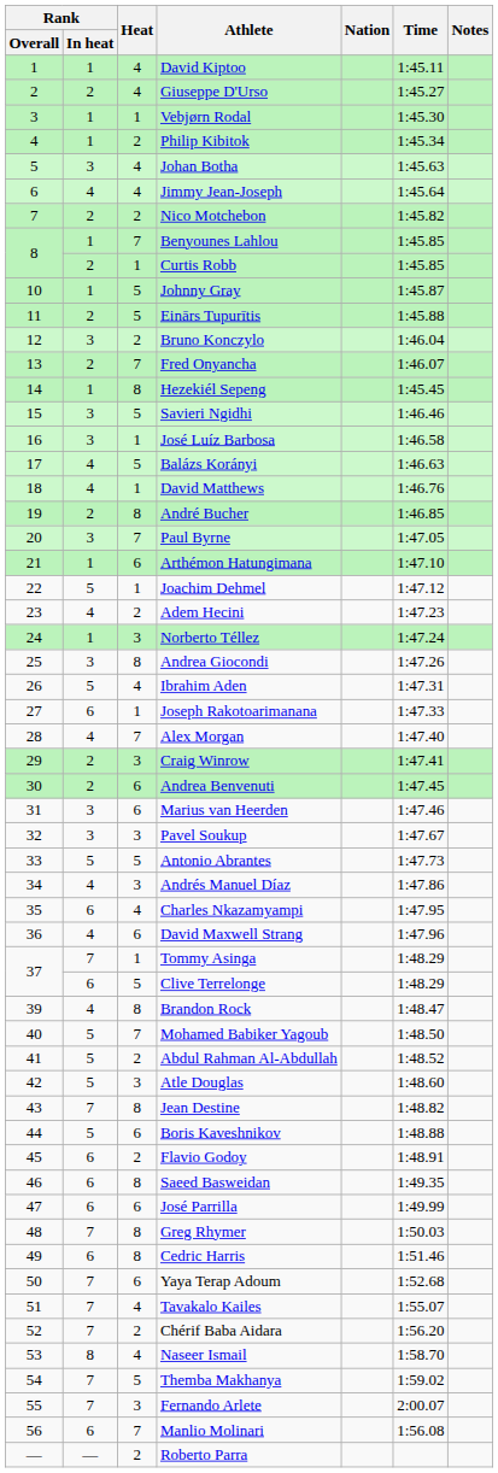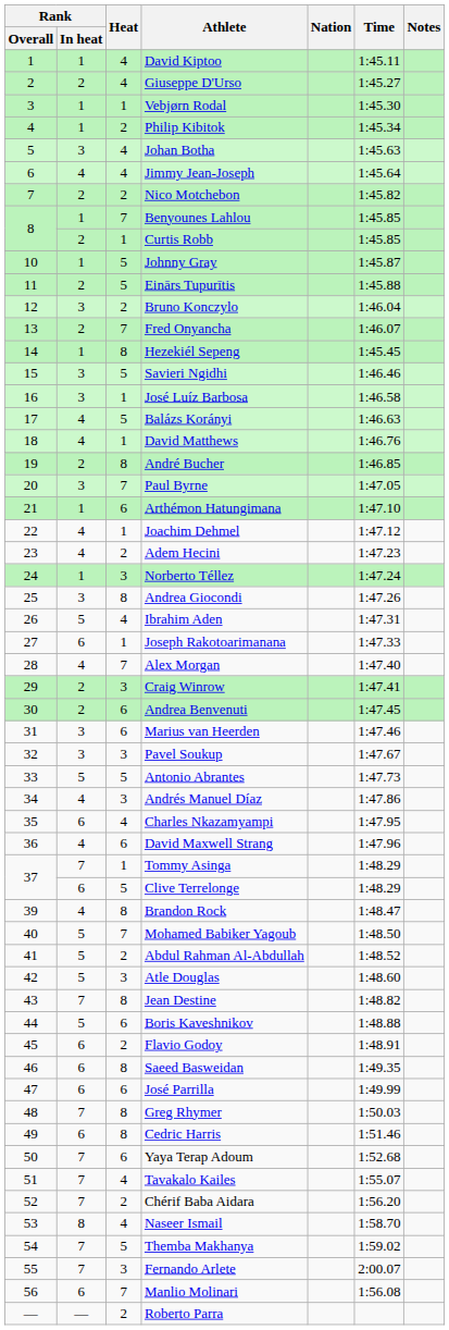 <table class="wikitable sortable" style="text-align:center">
 <tr>
 <th colspan=2>Rank</th>
 <th rowspan=2>Heat</th>
 <th rowspan=2>Athlete</th>
 <th rowspan=2>Nation</th>
 <th rowspan=2>Time</th>
 <th rowspan=2>Notes</th>
 </tr>
 <tr>
 <th>Overall</th>
 <th>In heat</th>
 </tr>
 <tr bgcolor=bbf3bb>
 <td>1</td>
 <td>1</td>
 <td>4</td>
 <td align=left><a href='#'>David Kiptoo</a></td>
 <td align=left></td>
 <td>1:45.11</td>
 <td></td>
 </tr>
 <tr bgcolor=bbf3bb>
 <td>2</td>
 <td>2</td>
 <td>4</td>
 <td align=left><a href='#'>Giuseppe D'Urso</a></td>
 <td align=left></td>
 <td>1:45.27</td>
 <td></td>
 </tr>
 <tr bgcolor=bbf3bb>
 <td>3</td>
 <td>1</td>
 <td>1</td>
 <td align=left><a href='#'>Vebjørn Rodal</a></td>
 <td align=left></td>
 <td>1:45.30</td>
 <td></td>
 </tr>
 <tr bgcolor=bbf3bb>
 <td>4</td>
 <td>1</td>
 <td>2</td>
 <td align=left><a href='#'>Philip Kibitok</a></td>
 <td align=left></td>
 <td>1:45.34</td>
 <td></td>
 </tr>
 <tr bgcolor=ccf9cc>
 <td>5</td>
 <td>3</td>
 <td>4</td>
 <td align=left><a href='#'>Johan Botha</a></td>
 <td align=left></td>
 <td>1:45.63</td>
 <td></td>
 </tr>
 <tr bgcolor=ccf9cc>
 <td>6</td>
 <td>4</td>
 <td>4</td>
 <td align=left><a href='#'>Jimmy Jean-Joseph</a></td>
 <td align=left></td>
 <td>1:45.64</td>
 <td></td>
 </tr>
 <tr bgcolor=bbf3bb>
 <td>7</td>
 <td>2</td>
 <td>2</td>
 <td align=left><a href='#'>Nico Motchebon</a></td>
 <td align=left></td>
 <td>1:45.82</td>
 <td></td>
 </tr>
 <tr bgcolor=bbf3bb>
 <td rowspan=2>8</td>
 <td>1</td>
 <td>7</td>
 <td align=left><a href='#'>Benyounes Lahlou</a></td>
 <td align=left></td>
 <td>1:45.85</td>
 <td></td>
 </tr>
 <tr bgcolor=bbf3bb>
 <td>2</td>
 <td>1</td>
 <td align=left><a href='#'>Curtis Robb</a></td>
 <td align=left></td>
 <td>1:45.85</td>
 <td></td>
 </tr>
 <tr bgcolor=bbf3bb>
 <td>10</td>
 <td>1</td>
 <td>5</td>
 <td align=left><a href='#'>Johnny Gray</a></td>
 <td align=left></td>
 <td>1:45.87</td>
 <td></td>
 </tr>
 <tr bgcolor=bbf3bb>
 <td>11</td>
 <td>2</td>
 <td>5</td>
 <td align=left><a href='#'>Einārs Tupurītis</a></td>
 <td align=left></td>
 <td>1:45.88</td>
 <td></td>
 </tr>
 <tr bgcolor=ccf9cc>
 <td>12</td>
 <td>3</td>
 <td>2</td>
 <td align=left><a href='#'>Bruno Konczylo</a></td>
 <td align=left></td>
 <td>1:46.04</td>
 <td></td>
 </tr>
 <tr bgcolor=bbf3bb>
 <td>13</td>
 <td>2</td>
 <td>7</td>
 <td align=left><a href='#'>Fred Onyancha</a></td>
 <td align=left></td>
 <td>1:46.07</td>
 <td></td>
 </tr>
 <tr bgcolor=bbf3bb>
 <td>14</td>
 <td>1</td>
 <td>8</td>
 <td align=left><a href='#'>Hezekiél Sepeng</a></td>
 <td align=left></td>
 <td>1:45.45</td>
 <td></td>
 </tr>
 <tr bgcolor=ccf9cc>
 <td>15</td>
 <td>3</td>
 <td>5</td>
 <td align=left><a href='#'>Savieri Ngidhi</a></td>
 <td align=left></td>
 <td>1:46.46</td>
 <td></td>
 </tr>
 <tr bgcolor=ccf9cc>
 <td>16</td>
 <td>3</td>
 <td>1</td>
 <td align=left><a href='#'>José Luíz Barbosa</a></td>
 <td align=left></td>
 <td>1:46.58</td>
 <td></td>
 </tr>
 <tr bgcolor=ccf9cc>
 <td>17</td>
 <td>4</td>
 <td>5</td>
 <td align=left><a href='#'>Balázs Korányi</a></td>
 <td align=left></td>
 <td>1:46.63</td>
 <td></td>
 </tr>
 <tr bgcolor=ccf9cc>
 <td>18</td>
 <td>4</td>
 <td>1</td>
 <td align=left><a href='#'>David Matthews</a></td>
 <td align=left></td>
 <td>1:46.76</td>
 <td></td>
 </tr>
 <tr bgcolor=bbf3bb>
 <td>19</td>
 <td>2</td>
 <td>8</td>
 <td align=left><a href='#'>André Bucher</a></td>
 <td align=left></td>
 <td>1:46.85</td>
 <td></td>
 </tr>
 <tr bgcolor=ccf9cc>
 <td>20</td>
 <td>3</td>
 <td>7</td>
 <td align=left><a href='#'>Paul Byrne</a></td>
 <td align=left></td>
 <td>1:47.05</td>
 <td></td>
 </tr>
 <tr bgcolor=bbf3bb>
 <td>21</td>
 <td>1</td>
 <td>6</td>
 <td align=left><a href='#'>Arthémon Hatungimana</a></td>
 <td align=left></td>
 <td>1:47.10</td>
 <td></td>
 </tr>
 <tr>
 <td>22</td>
-<td>5</td>
+<td>4</td>
 <td>1</td>
 <td align=left><a href='#'>Joachim Dehmel</a></td>
 <td align=left></td>
 <td>1:47.12</td>
 <td></td>
 </tr>
 <tr>
 <td>23</td>
 <td>4</td>
 <td>2</td>
 <td align=left><a href='#'>Adem Hecini</a></td>
 <td align=left></td>
 <td>1:47.23</td>
 <td></td>
 </tr>
 <tr bgcolor=bbf3bb>
 <td>24</td>
 <td>1</td>
 <td>3</td>
 <td align=left><a href='#'>Norberto Téllez</a></td>
 <td align=left></td>
 <td>1:47.24</td>
 <td></td>
 </tr>
 <tr>
 <td>25</td>
 <td>3</td>
 <td>8</td>
 <td align=left><a href='#'>Andrea Giocondi</a></td>
 <td align=left></td>
 <td>1:47.26</td>
 <td></td>
 </tr>
 <tr>
 <td>26</td>
 <td>5</td>
 <td>4</td>
 <td align=left><a href='#'>Ibrahim Aden</a></td>
 <td align=left></td>
 <td>1:47.31</td>
 <td></td>
 </tr>
 <tr>
 <td>27</td>
 <td>6</td>
 <td>1</td>
 <td align=left><a href='#'>Joseph Rakotoarimanana</a></td>
 <td align=left></td>
 <td>1:47.33</td>
 <td></td>
 </tr>
 <tr>
 <td>28</td>
 <td>4</td>
 <td>7</td>
 <td align=left><a href='#'>Alex Morgan</a></td>
 <td align=left></td>
 <td>1:47.40</td>
 <td></td>
 </tr>
 <tr bgcolor=bbf3bb>
 <td>29</td>
 <td>2</td>
 <td>3</td>
 <td align=left><a href='#'>Craig Winrow</a></td>
 <td align=left></td>
 <td>1:47.41</td>
 <td></td>
 </tr>
 <tr bgcolor=bbf3bb>
 <td>30</td>
 <td>2</td>
 <td>6</td>
 <td align=left><a href='#'>Andrea Benvenuti</a></td>
 <td align=left></td>
 <td>1:47.45</td>
 <td></td>
 </tr>
 <tr>
 <td>31</td>
 <td>3</td>
 <td>6</td>
 <td align=left><a href='#'>Marius van Heerden</a></td>
 <td align=left></td>
 <td>1:47.46</td>
 <td></td>
 </tr>
 <tr>
 <td>32</td>
 <td>3</td>
 <td>3</td>
 <td align=left><a href='#'>Pavel Soukup</a></td>
 <td align=left></td>
 <td>1:47.67</td>
 <td></td>
 </tr>
 <tr>
 <td>33</td>
 <td>5</td>
 <td>5</td>
 <td align=left><a href='#'>Antonio Abrantes</a></td>
 <td align=left></td>
 <td>1:47.73</td>
 <td></td>
 </tr>
 <tr>
 <td>34</td>
 <td>4</td>
 <td>3</td>
 <td align=left><a href='#'>Andrés Manuel Díaz</a></td>
 <td align=left></td>
 <td>1:47.86</td>
 <td></td>
 </tr>
 <tr>
 <td>35</td>
 <td>6</td>
 <td>4</td>
 <td align=left><a href='#'>Charles Nkazamyampi</a></td>
 <td align=left></td>
 <td>1:47.95</td>
 <td></td>
 </tr>
 <tr>
 <td>36</td>
 <td>4</td>
 <td>6</td>
 <td align=left><a href='#'>David Maxwell Strang</a></td>
 <td align=left></td>
 <td>1:47.96</td>
 <td></td>
 </tr>
 <tr>
 <td rowspan=2>37</td>
 <td>7</td>
 <td>1</td>
 <td align=left><a href='#'>Tommy Asinga</a></td>
 <td align=left></td>
 <td>1:48.29</td>
 <td></td>
 </tr>
 <tr>
 <td>6</td>
 <td>5</td>
 <td align=left><a href='#'>Clive Terrelonge</a></td>
 <td align=left></td>
 <td>1:48.29</td>
 <td></td>
 </tr>
 <tr>
 <td>39</td>
 <td>4</td>
 <td>8</td>
 <td align=left><a href='#'>Brandon Rock</a></td>
 <td align=left></td>
 <td>1:48.47</td>
 <td></td>
 </tr>
 <tr>
 <td>40</td>
 <td>5</td>
 <td>7</td>
 <td align=left><a href='#'>Mohamed Babiker Yagoub</a></td>
 <td align=left></td>
 <td>1:48.50</td>
 <td></td>
 </tr>
 <tr>
 <td>41</td>
 <td>5</td>
 <td>2</td>
 <td align=left><a href='#'>Abdul Rahman Al-Abdullah</a></td>
 <td align=left></td>
 <td>1:48.52</td>
 <td></td>
 </tr>
 <tr>
 <td>42</td>
 <td>5</td>
 <td>3</td>
 <td align=left><a href='#'>Atle Douglas</a></td>
 <td align=left></td>
 <td>1:48.60</td>
 <td></td>
 </tr>
 <tr>
 <td>43</td>
 <td>7</td>
 <td>8</td>
 <td align=left><a href='#'>Jean Destine</a></td>
 <td align=left></td>
 <td>1:48.82</td>
 <td></td>
 </tr>
 <tr>
 <td>44</td>
 <td>5</td>
 <td>6</td>
 <td align=left><a href='#'>Boris Kaveshnikov</a></td>
 <td align=left></td>
 <td>1:48.88</td>
 <td></td>
 </tr>
 <tr>
 <td>45</td>
 <td>6</td>
 <td>2</td>
 <td align=left><a href='#'>Flavio Godoy</a></td>
 <td align=left></td>
 <td>1:48.91</td>
 <td></td>
 </tr>
 <tr>
 <td>46</td>
 <td>6</td>
 <td>8</td>
 <td align=left><a href='#'>Saeed Basweidan</a></td>
 <td align=left></td>
 <td>1:49.35</td>
 <td></td>
 </tr>
 <tr>
 <td>47</td>
 <td>6</td>
 <td>6</td>
 <td align=left><a href='#'>José Parrilla</a></td>
 <td align=left></td>
 <td>1:49.99</td>
 <td></td>
 </tr>
 <tr>
 <td>48</td>
 <td>7</td>
 <td>8</td>
 <td align=left><a href='#'>Greg Rhymer</a></td>
 <td align=left></td>
 <td>1:50.03</td>
 </tr>
 <tr>
 <td>49</td>
 <td>6</td>
 <td>8</td>
 <td align=left><a href='#'>Cedric Harris</a></td>
 <td align=left></td>
 <td>1:51.46</td>
 <td></td>
 </tr>
 <tr>
 <td>50</td>
 <td>7</td>
 <td>6</td>
 <td align=left>Yaya Terap Adoum</td>
 <td align=left></td>
 <td>1:52.68</td>
 <td></td>
 </tr>
 <tr>
 <td>51</td>
 <td>7</td>
 <td>4</td>
 <td align=left><a href='#'>Tavakalo Kailes</a></td>
 <td align=left></td>
 <td>1:55.07</td>
 <td></td>
 </tr>
 <tr>
 <td>52</td>
 <td>7</td>
 <td>2</td>
 <td align=left>Chérif Baba Aidara</td>
 <td align=left></td>
 <td>1:56.20</td>
 <td></td>
 </tr>
 <tr>
 <td>53</td>
 <td>8</td>
 <td>4</td>
 <td align=left><a href='#'>Naseer Ismail</a></td>
 <td align=left></td>
 <td>1:58.70</td>
 <td></td>
 </tr>
 <tr>
 <td>54</td>
 <td>7</td>
 <td>5</td>
 <td align=left><a href='#'>Themba Makhanya</a></td>
 <td align=left></td>
 <td>1:59.02</td>
 <td></td>
 </tr>
 <tr>
 <td>55</td>
 <td>7</td>
 <td>3</td>
 <td align=left><a href='#'>Fernando Arlete</a></td>
 <td align=left></td>
 <td>2:00.07</td>
 <td></td>
 </tr>
 <tr>
 <td>56</td>
 <td>6</td>
 <td>7</td>
 <td align=left><a href='#'>Manlio Molinari</a></td>
 <td align=left></td>
 <td>1:56.08</td>
 <td></td>
 </tr>
 <tr>
 <td data-sort-value=57>—</td>
 <td data-sort-value=8>—</td>
 <td>2</td>
 <td align=left><a href='#'>Roberto Parra</a></td>
 <td align=left></td>
 <td></td>
 <td></td>
 </tr>
 </table>
